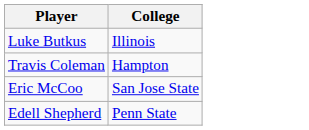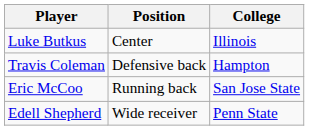 <table class="wikitable">
 <tr>
 <th>Player</th>
+<th>Position</th>
 <th>College</th>
 </tr>
 <tr>
 <td><a href='#'>Luke Butkus</a></td>
+<td>Center</td>
 <td><a href='#'>Illinois</a></td>
 </tr>
 <tr>
 <td><a href='#'>Travis Coleman</a></td>
+<td>Defensive back</td>
 <td><a href='#'>Hampton</a></td>
 </tr>
 <tr>
 <td><a href='#'>Eric McCoo</a></td>
+<td>Running back</td>
 <td><a href='#'>San Jose State</a></td>
 </tr>
 <tr>
 <td><a href='#'>Edell Shepherd</a></td>
+<td>Wide receiver</td>
 <td><a href='#'>Penn State</a></td>
 </tr>
 </table>
